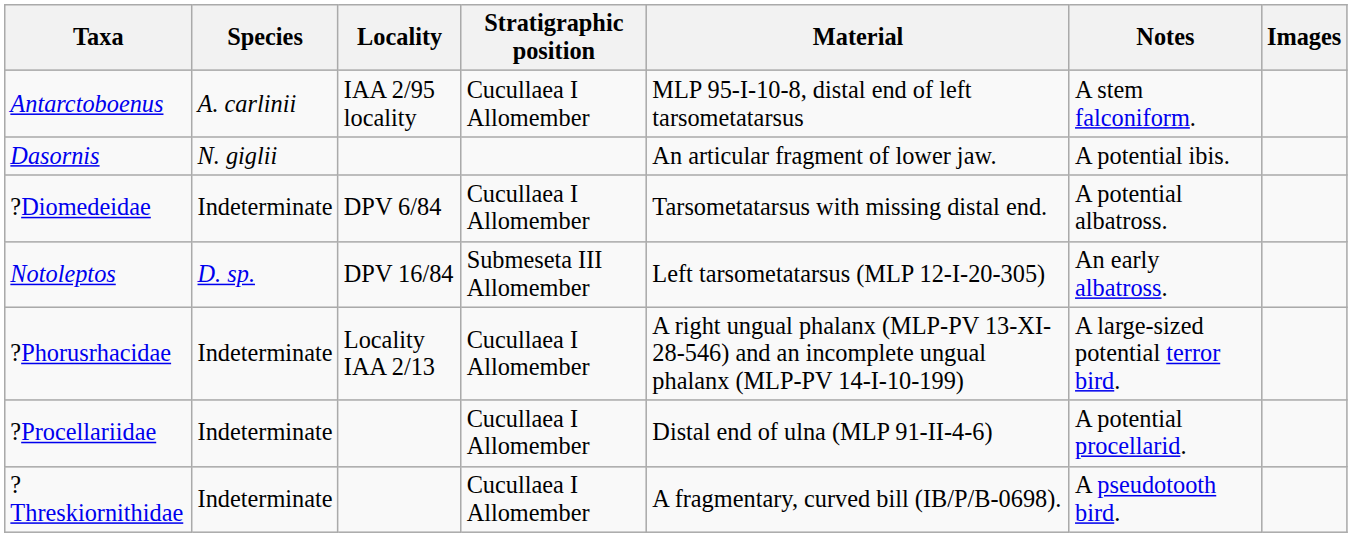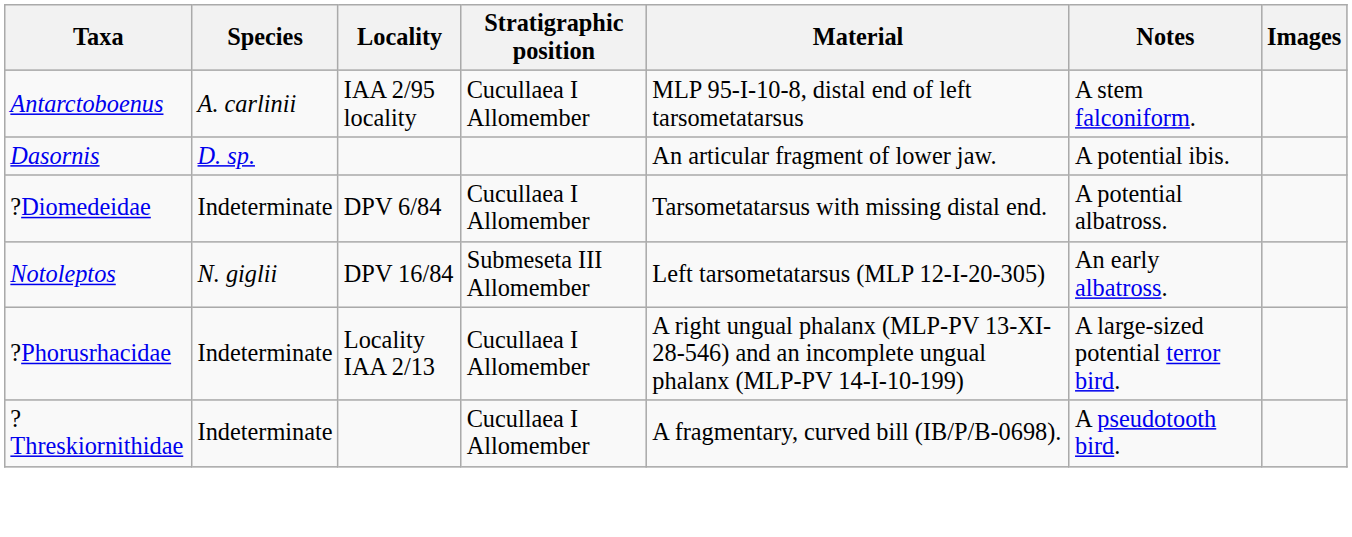 <table class="wikitable sortable" align="center" width="100%">
 <tr>
 <th>Taxa</th>
 <th>Species</th>
 <th>Locality</th>
 <th>Stratigraphic position</th>
 <th>Material</th>
 <th>Notes</th>
 <th>Images</th>
 </tr>
 <tr>
 <td><em><a href='#'>Antarctoboenus</a></em></td>
 <td><em>A. carlinii</em></td>
 <td>IAA 2/95 locality</td>
 <td>Cucullaea I Allomember</td>
 <td>MLP 95-I-10-8, distal end of left tarsometatarsus</td>
 <td>A stem <a href='#'>falconiform</a>.</td>
 <td></td>
 </tr>
 <tr>
 <td><em><a href='#'>Dasornis</a></em></td>
-<td><em>N. giglii</em></td>
+<td><em><a href='#'>D. sp.</a></em></td>
 <td></td>
 <td></td>
 <td>An articular fragment of lower jaw.</td>
 <td>A potential ibis.</td>
 <td></td>
 </tr>
 <tr>
 <td>?<a href='#'>Diomedeidae</a></td>
 <td>Indeterminate</td>
 <td>DPV 6/84</td>
 <td>Cucullaea I Allomember</td>
 <td>Tarsometatarsus with missing distal end.</td>
 <td>A potential albatross.</td>
 <td></td>
 </tr>
 <tr>
 <td><em><a href='#'>Notoleptos</a></em></td>
-<td><em><a href='#'>D. sp.</a></em></td>
+<td><em>N. giglii</em></td>
 <td>DPV 16/84</td>
 <td>Submeseta III Allomember</td>
 <td>Left tarsometatarsus (MLP 12-I-20-305)</td>
 <td>An early <a href='#'>albatross</a>.</td>
 <td></td>
 </tr>
 <tr>
 <td>?<a href='#'>Phorusrhacidae</a></td>
 <td>Indeterminate</td>
 <td>Locality IAA 2/13</td>
 <td>Cucullaea I Allomember</td>
 <td>A right ungual phalanx (MLP-PV 13-XI-28-546) and an incomplete ungual phalanx (MLP-PV 14-I-10-199)</td>
 <td>A large-sized potential <a href='#'>terror bird</a>.</td>
 <td></td>
 </tr>
 <tr>
-<td>?<a href='#'>Procellariidae</a></td>
-<td>Indeterminate</td>
-<td></td>
-<td>Cucullaea I Allomember</td>
-<td>Distal end of ulna (MLP 91-II-4-6)</td>
-<td>A potential <a href='#'>procellarid</a>.</td>
-<td></td>
-</tr>
-<tr>
 <td>?<a href='#'>Threskiornithidae</a></td>
 <td>Indeterminate</td>
 <td></td>
 <td>Cucullaea I Allomember</td>
 <td>A fragmentary, curved bill (IB/P/B-0698).</td>
 <td>A <a href='#'>pseudotooth bird</a>.</td>
 <td></td>
 </tr>
 </table>
